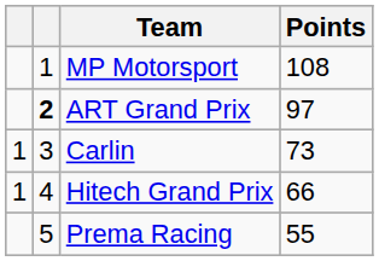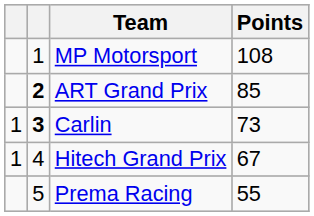 <table class="wikitable" style="font-size: 85%;">
 <tr>
 <th></th>
 <th></th>
 <th>Team</th>
 <th>Points</th>
 </tr>
 <tr>
 <td align="left"></td>
 <td align="center">1</td>
 <td> <a href='#'>MP Motorsport</a></td>
 <td>108</td>
 </tr>
 <tr>
 <td align="left"></td>
 <td align="center"><strong>2</strong></td>
 <td> <a href='#'>ART Grand Prix</a></td>
-<td>97</td>
+<td>85</td>
 </tr>
 <tr>
 <td align="left"> 1</td>
-<td align="center">3</td>
+<td align="center"><strong>3</strong></td>
 <td> <a href='#'>Carlin</a></td>
 <td>73</td>
 </tr>
 <tr>
 <td align="left"> 1</td>
 <td align="center">4</td>
 <td> <a href='#'>Hitech Grand Prix</a></td>
-<td>66</td>
+<td>67</td>
 </tr>
 <tr>
 <td align="left"></td>
 <td align="center">5</td>
 <td> <a href='#'>Prema Racing</a></td>
 <td>55</td>
 </tr>
 </table>
